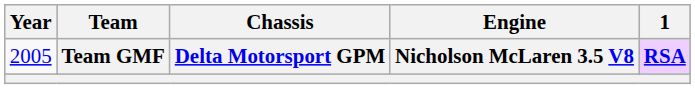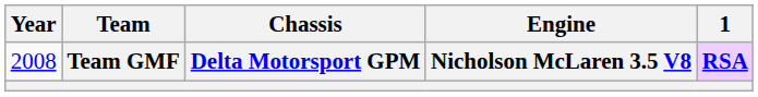 <table class="wikitable" style="text-align:center; font-size:85%">
 <tr>
 <th>Year</th>
 <th>Team</th>
 <th>Chassis</th>
 <th>Engine</th>
 <th>1</th>
 </tr>
 <tr>
-<td><a href='#'>2005</a></td>
+<td><a href='#'>2008</a></td>
 <th nowrap>Team GMF</th>
 <th nowrap><a href='#'>Delta Motorsport</a> GPM</th>
 <th nowrap>Nicholson McLaren 3.5 <a href='#'>V8</a></th>
 <td style="background:#efcfff;"><strong><a href='#'>RSA</a><br></strong></td>
 </tr>
 <tr>
 <th colspan="5"></th>
 </tr>
 </table>
